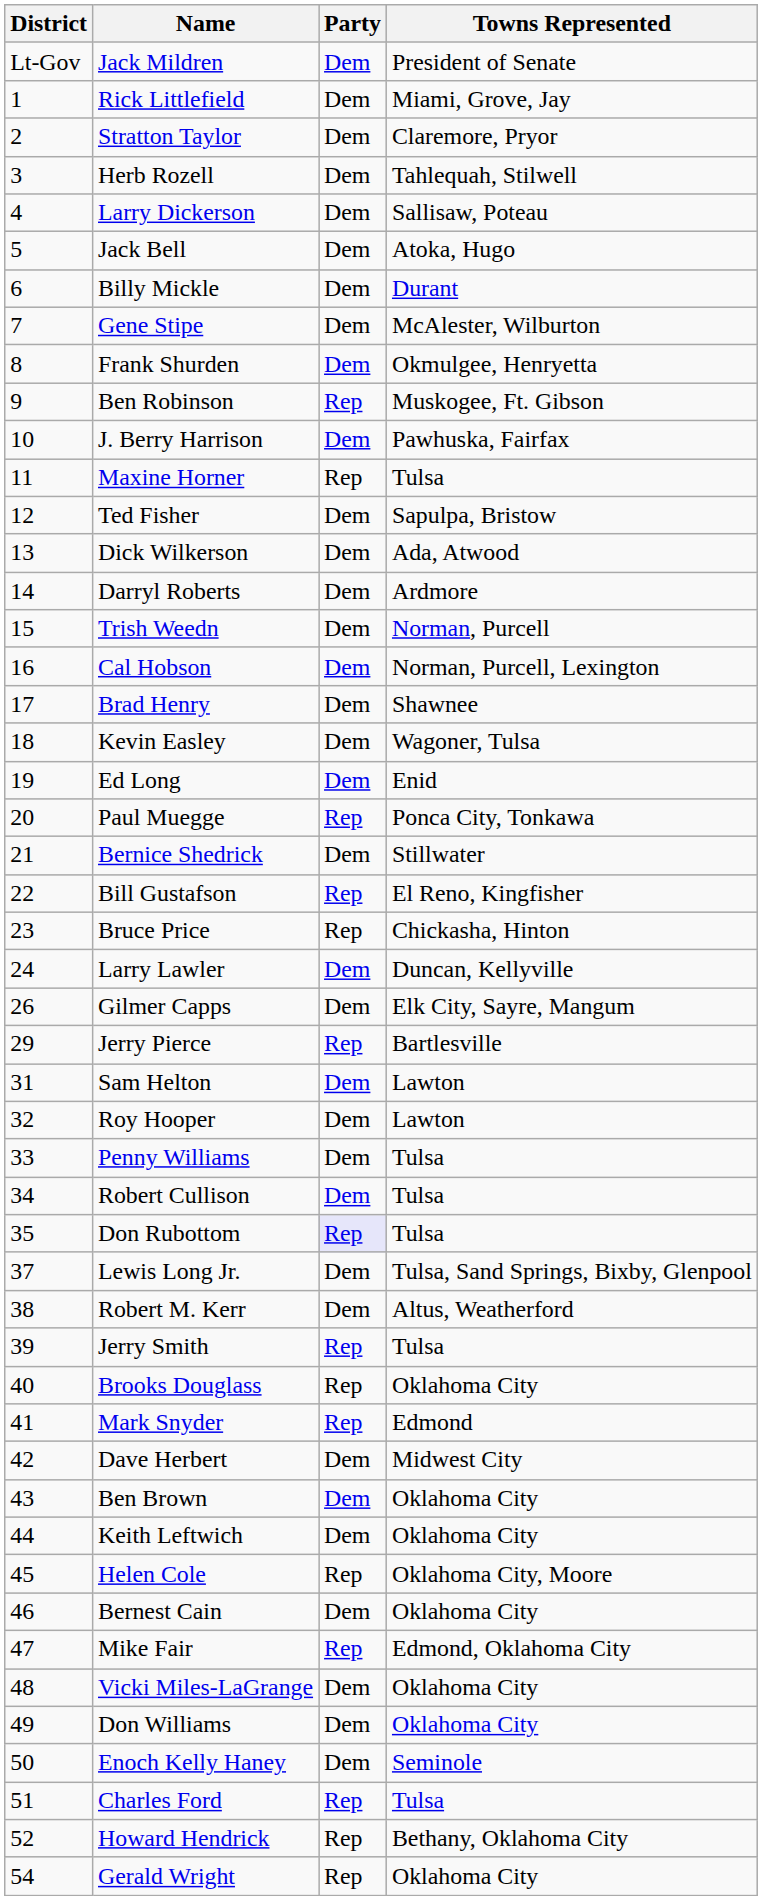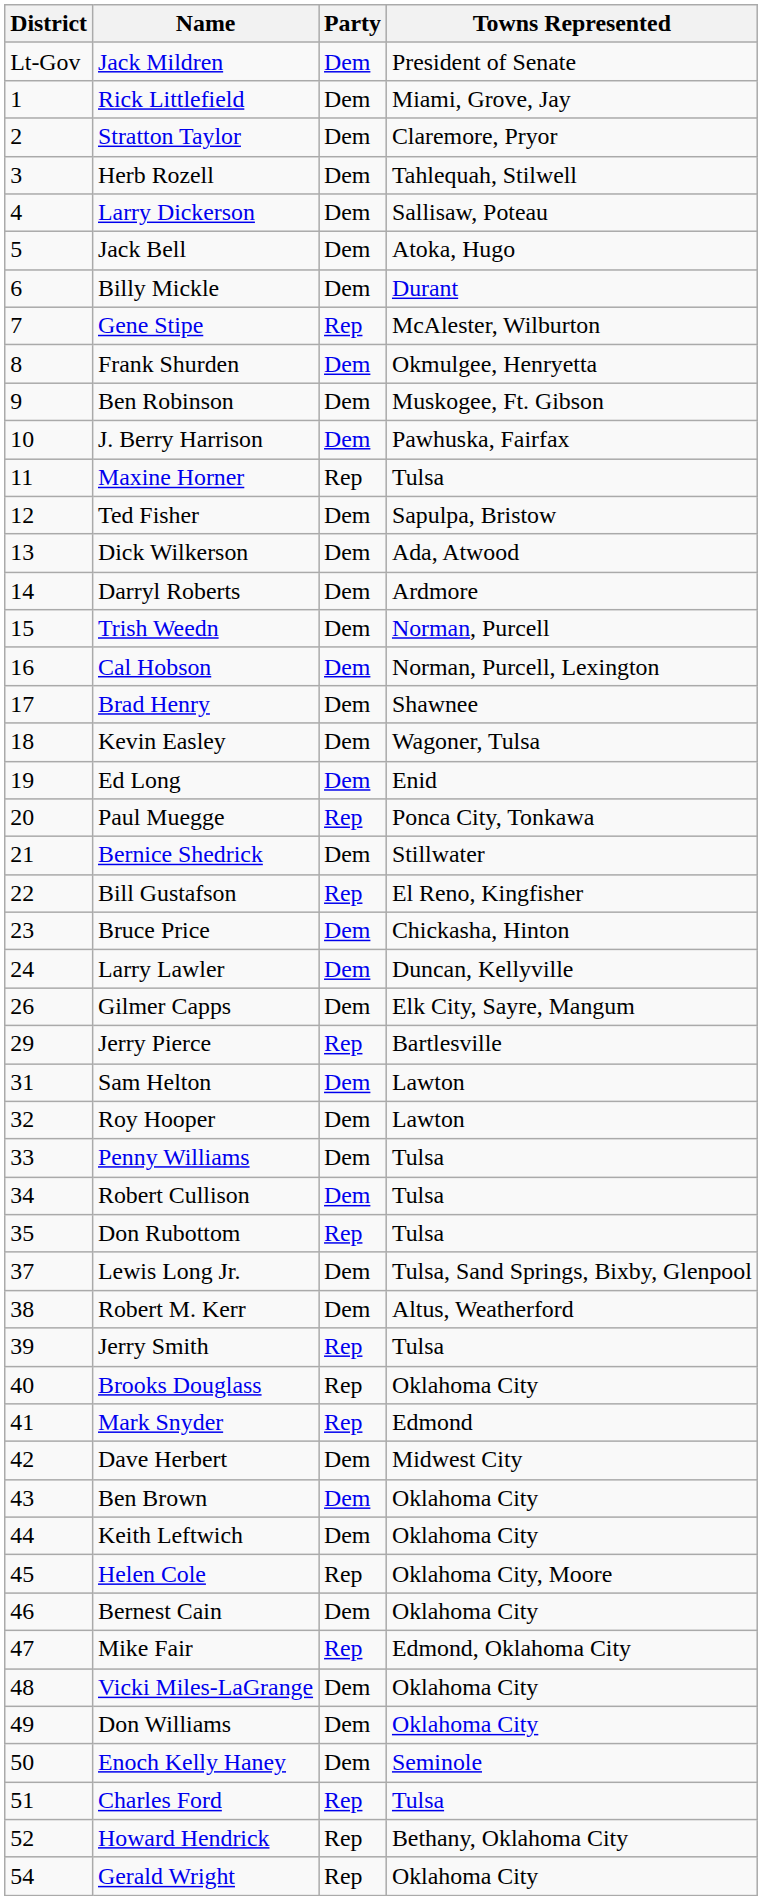 <table class="wikitable sortable">
 <tr>
 <th>District</th>
 <th>Name</th>
 <th>Party</th>
 <th>Towns Represented</th>
 </tr>
 <tr>
 <td>Lt-Gov</td>
 <td><a href='#'>Jack Mildren</a></td>
 <td><a href='#'>Dem</a></td>
 <td>President of Senate</td>
 </tr>
 <tr>
 <td>1</td>
 <td><a href='#'>Rick Littlefield</a></td>
 <td>Dem</td>
 <td>Miami, Grove, Jay</td>
 </tr>
 <tr>
 <td>2</td>
 <td><a href='#'>Stratton Taylor</a></td>
 <td>Dem</td>
 <td>Claremore, Pryor</td>
 </tr>
 <tr>
 <td>3</td>
 <td>Herb Rozell</td>
 <td>Dem</td>
 <td>Tahlequah, Stilwell</td>
 </tr>
 <tr>
 <td>4</td>
 <td><a href='#'>Larry Dickerson</a></td>
 <td>Dem</td>
 <td>Sallisaw, Poteau</td>
 </tr>
 <tr>
 <td>5</td>
 <td>Jack Bell</td>
 <td>Dem</td>
 <td>Atoka, Hugo</td>
 </tr>
 <tr>
 <td>6</td>
 <td>Billy Mickle</td>
 <td>Dem</td>
 <td><a href='#'>Durant</a></td>
 </tr>
 <tr>
 <td>7</td>
 <td><a href='#'>Gene Stipe</a></td>
-<td>Dem</td>
+<td><a href='#'>Rep</a></td>
 <td>McAlester, Wilburton</td>
 </tr>
 <tr>
 <td>8</td>
 <td>Frank Shurden</td>
 <td><a href='#'>Dem</a></td>
 <td>Okmulgee, Henryetta</td>
 </tr>
 <tr>
 <td>9</td>
 <td>Ben Robinson</td>
-<td><a href='#'>Rep</a></td>
+<td>Dem</td>
 <td>Muskogee, Ft. Gibson</td>
 </tr>
 <tr>
 <td>10</td>
 <td>J. Berry Harrison</td>
 <td><a href='#'>Dem</a></td>
 <td>Pawhuska, Fairfax</td>
 </tr>
 <tr>
 <td>11</td>
 <td><a href='#'>Maxine Horner</a></td>
 <td>Rep</td>
 <td>Tulsa</td>
 </tr>
 <tr>
 <td>12</td>
 <td>Ted Fisher</td>
 <td>Dem</td>
 <td>Sapulpa, Bristow</td>
 </tr>
 <tr>
 <td>13</td>
 <td>Dick Wilkerson</td>
 <td>Dem</td>
 <td>Ada, Atwood</td>
 </tr>
 <tr>
 <td>14</td>
 <td>Darryl Roberts</td>
 <td>Dem</td>
 <td>Ardmore</td>
 </tr>
 <tr>
 <td>15</td>
 <td><a href='#'>Trish Weedn</a></td>
 <td>Dem</td>
 <td><a href='#'>Norman</a>, Purcell</td>
 </tr>
 <tr>
 <td>16</td>
 <td><a href='#'>Cal Hobson</a></td>
 <td><a href='#'>Dem</a></td>
 <td>Norman, Purcell, Lexington</td>
 </tr>
 <tr>
 <td>17</td>
 <td><a href='#'>Brad Henry</a></td>
 <td>Dem</td>
 <td>Shawnee</td>
 </tr>
 <tr>
 <td>18</td>
 <td>Kevin Easley</td>
 <td>Dem</td>
 <td>Wagoner, Tulsa</td>
 </tr>
 <tr>
 <td>19</td>
 <td>Ed Long</td>
 <td><a href='#'>Dem</a></td>
 <td>Enid</td>
 </tr>
 <tr>
 <td>20</td>
 <td>Paul Muegge</td>
 <td><a href='#'>Rep</a></td>
 <td>Ponca City, Tonkawa</td>
 </tr>
 <tr>
 <td>21</td>
 <td><a href='#'>Bernice Shedrick</a></td>
 <td>Dem</td>
 <td>Stillwater</td>
 </tr>
 <tr>
 <td>22</td>
 <td>Bill Gustafson</td>
 <td><a href='#'>Rep</a></td>
 <td>El Reno, Kingfisher</td>
 </tr>
 <tr>
 <td>23</td>
 <td>Bruce Price</td>
-<td>Rep</td>
+<td><a href='#'>Dem</a></td>
 <td>Chickasha, Hinton</td>
 </tr>
 <tr>
 <td>24</td>
 <td>Larry Lawler</td>
 <td><a href='#'>Dem</a></td>
 <td>Duncan, Kellyville</td>
 </tr>
 <tr>
 <td>26</td>
 <td>Gilmer Capps</td>
 <td>Dem</td>
 <td>Elk City, Sayre, Mangum</td>
 </tr>
 <tr>
 <td>29</td>
 <td>Jerry Pierce</td>
 <td><a href='#'>Rep</a></td>
 <td>Bartlesville</td>
 </tr>
 <tr>
 <td>31</td>
 <td>Sam Helton</td>
 <td><a href='#'>Dem</a></td>
 <td>Lawton</td>
 </tr>
 <tr>
 <td>32</td>
 <td>Roy Hooper</td>
 <td>Dem</td>
 <td>Lawton</td>
 </tr>
 <tr>
 <td>33</td>
 <td><a href='#'>Penny Williams</a></td>
 <td>Dem</td>
 <td>Tulsa</td>
 </tr>
 <tr>
 <td>34</td>
 <td>Robert Cullison</td>
 <td><a href='#'>Dem</a></td>
 <td>Tulsa</td>
 </tr>
 <tr>
 <td>35</td>
 <td>Don Rubottom</td>
-<td style="background: lavender;"><a href='#'>Rep</a></td>
+<td><a href='#'>Rep</a></td>
 <td>Tulsa</td>
 </tr>
 <tr>
 <td>37</td>
 <td>Lewis Long Jr.</td>
 <td>Dem</td>
 <td>Tulsa, Sand Springs, Bixby, Glenpool</td>
 </tr>
 <tr>
 <td>38</td>
 <td>Robert M. Kerr</td>
 <td>Dem</td>
 <td>Altus, Weatherford</td>
 </tr>
 <tr>
 <td>39</td>
 <td>Jerry Smith</td>
 <td><a href='#'>Rep</a></td>
 <td>Tulsa</td>
 </tr>
 <tr>
 <td>40</td>
 <td><a href='#'>Brooks Douglass</a></td>
 <td>Rep</td>
 <td>Oklahoma City</td>
 </tr>
 <tr>
 <td>41</td>
 <td><a href='#'>Mark Snyder</a></td>
 <td><a href='#'>Rep</a></td>
 <td>Edmond</td>
 </tr>
 <tr>
 <td>42</td>
 <td>Dave Herbert</td>
 <td>Dem</td>
 <td>Midwest City</td>
 </tr>
 <tr>
 <td>43</td>
 <td>Ben Brown</td>
 <td><a href='#'>Dem</a></td>
 <td>Oklahoma City</td>
 </tr>
 <tr>
 <td>44</td>
 <td>Keith Leftwich</td>
 <td>Dem</td>
 <td>Oklahoma City</td>
 </tr>
 <tr>
 <td>45</td>
 <td><a href='#'>Helen Cole</a></td>
 <td>Rep</td>
 <td>Oklahoma City, Moore</td>
 </tr>
 <tr>
 <td>46</td>
 <td>Bernest Cain</td>
 <td>Dem</td>
 <td>Oklahoma City</td>
 </tr>
 <tr>
 <td>47</td>
 <td>Mike Fair</td>
 <td><a href='#'>Rep</a></td>
 <td>Edmond, Oklahoma City</td>
 </tr>
 <tr>
 <td>48</td>
 <td><a href='#'>Vicki Miles-LaGrange</a></td>
 <td>Dem</td>
 <td>Oklahoma City</td>
 </tr>
 <tr>
 <td>49</td>
 <td>Don Williams</td>
 <td>Dem</td>
 <td><a href='#'>Oklahoma City</a></td>
 </tr>
 <tr>
 <td>50</td>
 <td><a href='#'>Enoch Kelly Haney</a></td>
 <td>Dem</td>
 <td><a href='#'>Seminole</a></td>
 </tr>
 <tr>
 <td>51</td>
 <td><a href='#'>Charles Ford</a></td>
 <td><a href='#'>Rep</a></td>
 <td><a href='#'>Tulsa</a></td>
 </tr>
 <tr>
 <td>52</td>
 <td><a href='#'>Howard Hendrick</a></td>
 <td>Rep</td>
 <td>Bethany, Oklahoma City</td>
 </tr>
 <tr>
 <td>54</td>
 <td><a href='#'>Gerald Wright</a></td>
 <td>Rep</td>
 <td>Oklahoma City</td>
 </tr>
 </table>
